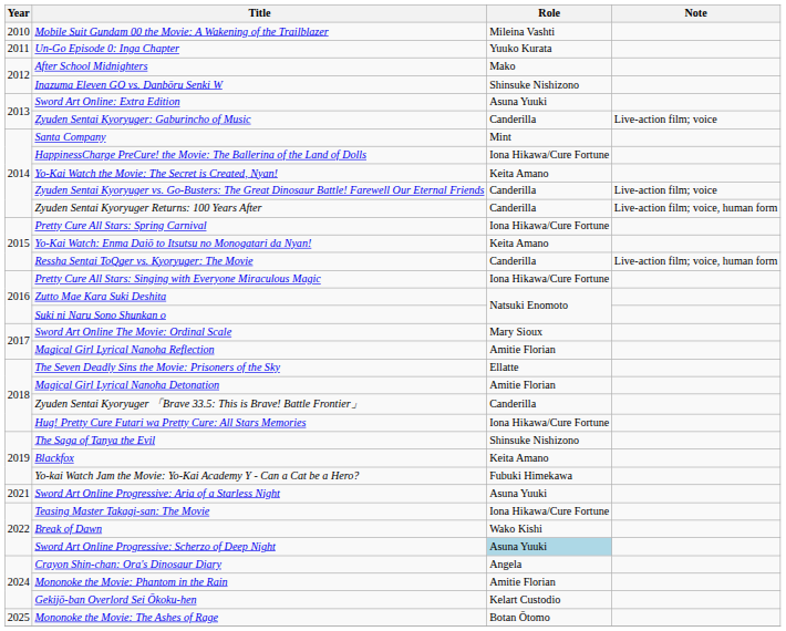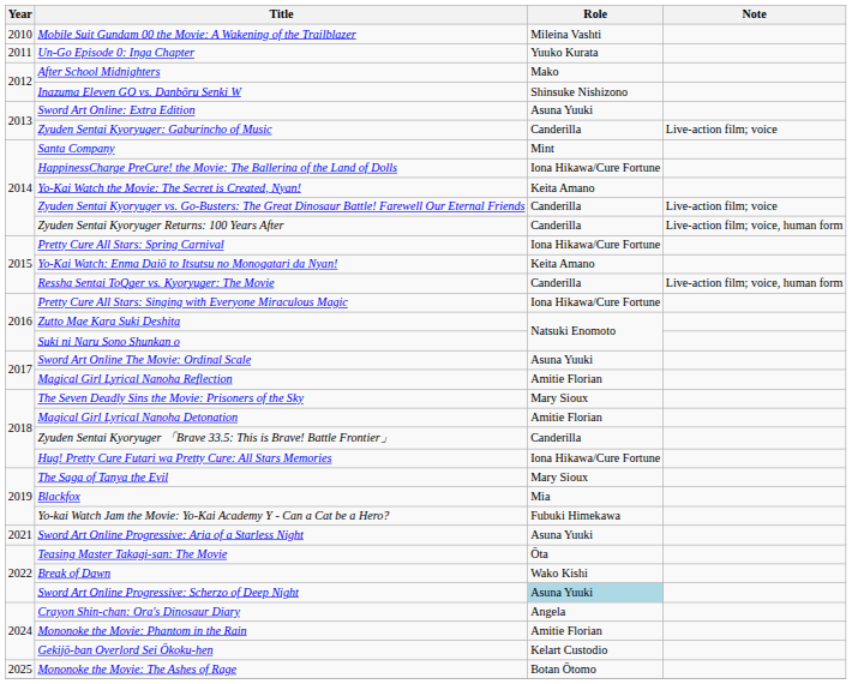 <table class="wikitable">
 <tr>
 <th>Year</th>
 <th>Title</th>
 <th>Role</th>
 <th>Note</th>
 </tr>
 <tr>
 <td>2010</td>
 <td><em><a href='#'>Mobile Suit Gundam 00 the Movie: A Wakening of the Trailblazer</a></em></td>
 <td>Mileina Vashti</td>
 <td></td>
 </tr>
 <tr>
 <td>2011</td>
 <td><em><a href='#'>Un-Go Episode 0: Inga Chapter</a></em></td>
 <td>Yuuko Kurata</td>
 <td></td>
 </tr>
 <tr>
 <td rowspan="2">2012</td>
 <td><em><a href='#'>After School Midnighters</a></em></td>
 <td>Mako</td>
 <td></td>
 </tr>
 <tr>
 <td><em><a href='#'>Inazuma Eleven GO vs. Danbōru Senki W</a></em></td>
 <td>Shinsuke Nishizono</td>
 <td></td>
 </tr>
 <tr>
 <td rowspan="2">2013</td>
 <td><em><a href='#'>Sword Art Online: Extra Edition</a></em></td>
 <td>Asuna Yuuki</td>
 <td></td>
 </tr>
 <tr>
 <td><em><a href='#'>Zyuden Sentai Kyoryuger: Gaburincho of Music</a></em></td>
 <td>Canderilla</td>
 <td>Live-action film; voice</td>
 </tr>
 <tr>
 <td rowspan="5">2014</td>
 <td><em><a href='#'>Santa Company</a></em></td>
 <td>Mint</td>
 <td></td>
 </tr>
 <tr>
 <td><em><a href='#'>HappinessCharge PreCure! the Movie: The Ballerina of the Land of Dolls</a></em></td>
 <td>Iona Hikawa/Cure Fortune</td>
 <td></td>
 </tr>
 <tr>
 <td><em><a href='#'>Yo-Kai Watch the Movie: The Secret is Created, Nyan!</a></em></td>
 <td>Keita Amano</td>
 <td></td>
 </tr>
 <tr>
 <td><em><a href='#'>Zyuden Sentai Kyoryuger vs. Go-Busters: The Great Dinosaur Battle! Farewell Our Eternal Friends</a></em></td>
 <td>Canderilla</td>
 <td>Live-action film; voice</td>
 </tr>
 <tr>
 <td><em>Zyuden Sentai Kyoryuger Returns: 100 Years After</em></td>
 <td>Canderilla</td>
 <td>Live-action film; voice, human form</td>
 </tr>
 <tr>
 <td rowspan="3">2015</td>
 <td><em><a href='#'>Pretty Cure All Stars: Spring Carnival</a></em></td>
 <td>Iona Hikawa/Cure Fortune</td>
 <td></td>
 </tr>
 <tr>
 <td><em><a href='#'>Yo-Kai Watch: Enma Daiō to Itsutsu no Monogatari da Nyan!</a></em></td>
 <td>Keita Amano</td>
 <td></td>
 </tr>
 <tr>
 <td><em><a href='#'>Ressha Sentai ToQger vs. Kyoryuger: The Movie</a></em></td>
 <td>Canderilla</td>
 <td>Live-action film; voice, human form</td>
 </tr>
 <tr>
 <td rowspan="3">2016</td>
 <td><em><a href='#'>Pretty Cure All Stars: Singing with Everyone Miraculous Magic</a></em></td>
 <td>Iona Hikawa/Cure Fortune</td>
 <td></td>
 </tr>
 <tr>
 <td><em><a href='#'>Zutto Mae Kara Suki Deshita</a></em></td>
 <td rowspan="2">Natsuki Enomoto</td>
 <td></td>
 </tr>
 <tr>
 <td><em><a href='#'>Suki ni Naru Sono Shunkan o</a></em></td>
 <td></td>
 </tr>
 <tr>
 <td rowspan="2">2017</td>
 <td><em><a href='#'>Sword Art Online The Movie: Ordinal Scale</a></em></td>
-<td>Mary Sioux</td>
+<td>Asuna Yuuki</td>
 <td></td>
 </tr>
 <tr>
 <td><em><a href='#'>Magical Girl Lyrical Nanoha Reflection</a></em></td>
 <td>Amitie Florian</td>
 <td></td>
 </tr>
 <tr>
 <td rowspan="4">2018</td>
 <td><em><a href='#'>The Seven Deadly Sins the Movie: Prisoners of the Sky</a></em></td>
-<td>Ellatte</td>
+<td>Mary Sioux</td>
 <td></td>
 </tr>
 <tr>
 <td><em><a href='#'>Magical Girl Lyrical Nanoha Detonation</a></em></td>
 <td>Amitie Florian</td>
 <td></td>
 </tr>
 <tr>
 <td><em>Zyuden Sentai Kyoryuger 「Brave 33.5: This is Brave! Battle Frontier」</em></td>
 <td>Canderilla</td>
 <td></td>
 </tr>
 <tr>
 <td><em><a href='#'>Hug! Pretty Cure Futari wa Pretty Cure: All Stars Memories</a></em></td>
 <td>Iona Hikawa/Cure Fortune</td>
 <td></td>
 </tr>
 <tr>
 <td rowspan="3">2019</td>
 <td><em><a href='#'>The Saga of Tanya the Evil</a></em></td>
-<td>Shinsuke Nishizono</td>
+<td>Mary Sioux</td>
 <td></td>
 </tr>
 <tr>
 <td><em><a href='#'>Blackfox</a></em></td>
-<td>Keita Amano</td>
+<td>Mia</td>
 <td></td>
 </tr>
 <tr>
 <td><em>Yo-kai Watch Jam the Movie: Yo-Kai Academy Y - Can a Cat be a Hero?</em></td>
 <td>Fubuki Himekawa</td>
 <td></td>
 </tr>
 <tr>
 <td>2021</td>
 <td><em><a href='#'>Sword Art Online Progressive: Aria of a Starless Night</a></em></td>
 <td>Asuna Yuuki</td>
 <td></td>
 </tr>
 <tr>
 <td rowspan="3">2022</td>
 <td><em><a href='#'>Teasing Master Takagi-san: The Movie</a></em></td>
-<td>Iona Hikawa/Cure Fortune</td>
+<td>Ōta</td>
 <td></td>
 </tr>
 <tr>
 <td><em><a href='#'>Break of Dawn</a></em></td>
 <td>Wako Kishi</td>
 <td></td>
 </tr>
 <tr>
 <td><em><a href='#'>Sword Art Online Progressive: Scherzo of Deep Night</a></em></td>
 <td style="background: lightblue;">Asuna Yuuki</td>
 <td></td>
 </tr>
 <tr>
 <td rowspan="3">2024</td>
 <td><em><a href='#'>Crayon Shin-chan: Ora's Dinosaur Diary</a></em></td>
 <td>Angela</td>
 <td></td>
 </tr>
 <tr>
 <td><em><a href='#'>Mononoke the Movie: Phantom in the Rain</a></em></td>
 <td>Amitie Florian</td>
 <td></td>
 </tr>
 <tr>
 <td><em><a href='#'>Gekijō-ban Overlord Sei Ōkoku-hen</a></em></td>
 <td>Kelart Custodio</td>
 <td></td>
 </tr>
 <tr>
 <td>2025</td>
 <td><em><a href='#'>Mononoke the Movie: The Ashes of Rage</a></em></td>
 <td>Botan Ōtomo</td>
 <td></td>
 </tr>
 <tr>
 </tr>
 </table>
